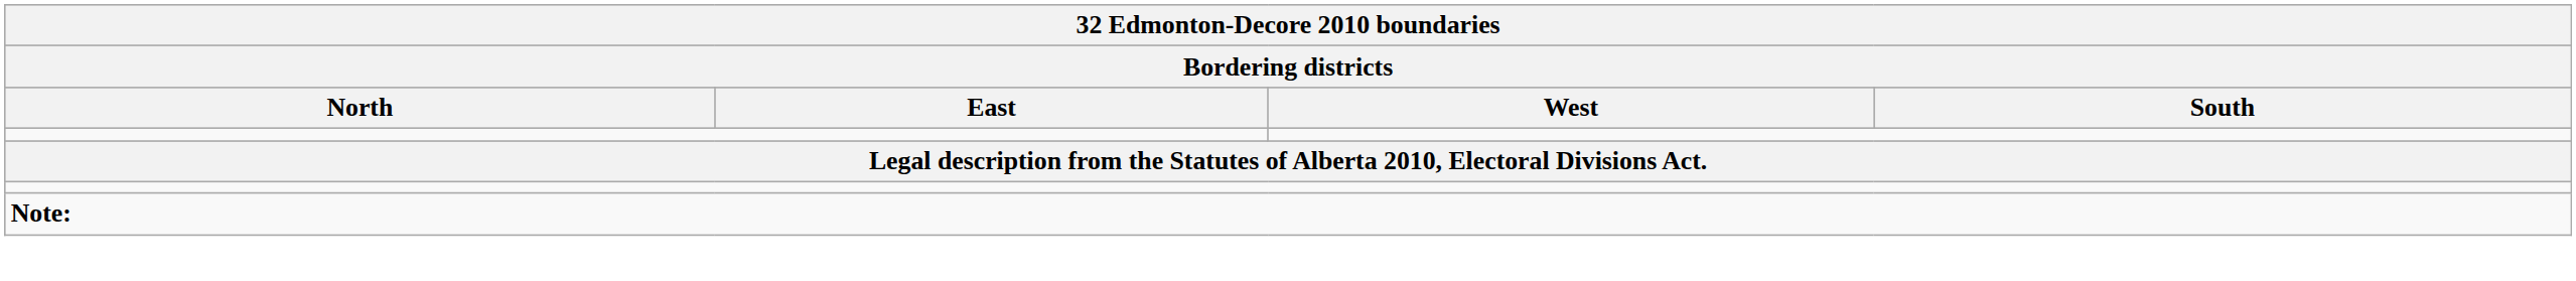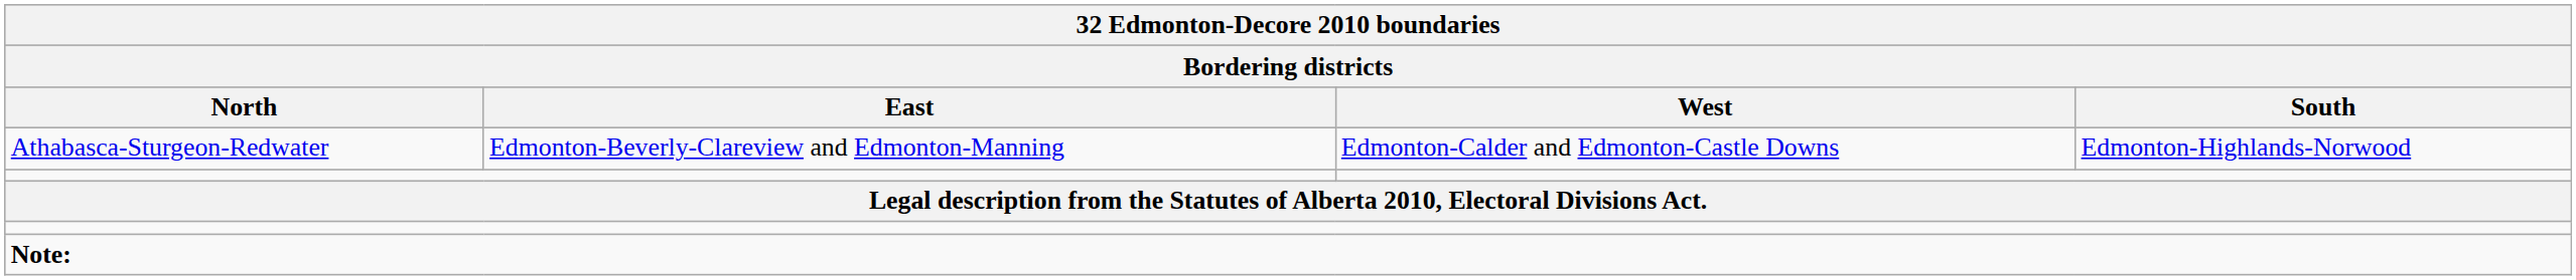 <table class="wikitable collapsible collapsed" style="width:100%;">
 <tr>
 <th colspan=4>32 Edmonton-Decore 2010 boundaries</th>
 </tr>
 <tr>
 <th colspan=4>Bordering districts</th>
 </tr>
 <tr>
 <th>North</th>
 <th>East</th>
 <th>West</th>
 <th>South</th>
+</tr>
+<tr>
+<td><a href='#'>Athabasca-Sturgeon-Redwater</a></td>
+<td><a href='#'>Edmonton-Beverly-Clareview</a> and <a href='#'>Edmonton-Manning</a></td>
+<td><a href='#'>Edmonton-Calder</a> and <a href='#'>Edmonton-Castle Downs</a></td>
+<td><a href='#'>Edmonton-Highlands-Norwood</a></td>
 </tr>
 <tr>
 <td colspan=2 align=center></td>
 <td colspan=2 align=center></td>
 </tr>
 <tr>
 <th colspan=4>Legal description from the Statutes of Alberta 2010, Electoral Divisions Act.</th>
 </tr>
 <tr>
 <td colspan=4></td>
 </tr>
 <tr>
 <td colspan=4><strong>Note:</strong></td>
 </tr>
 </table>
